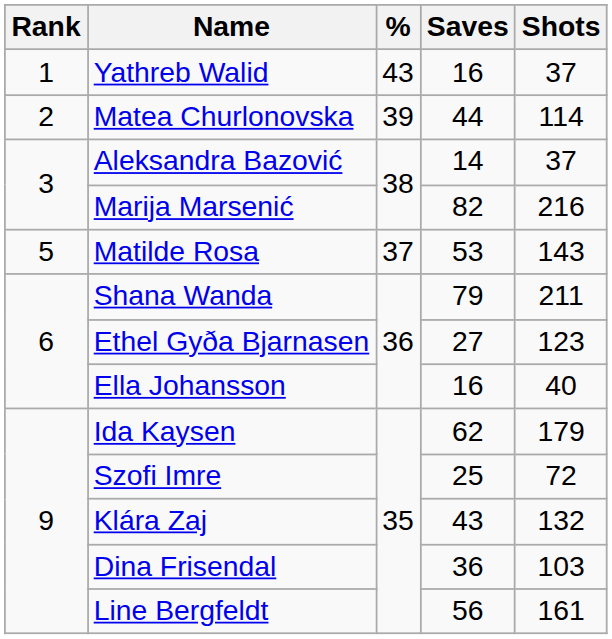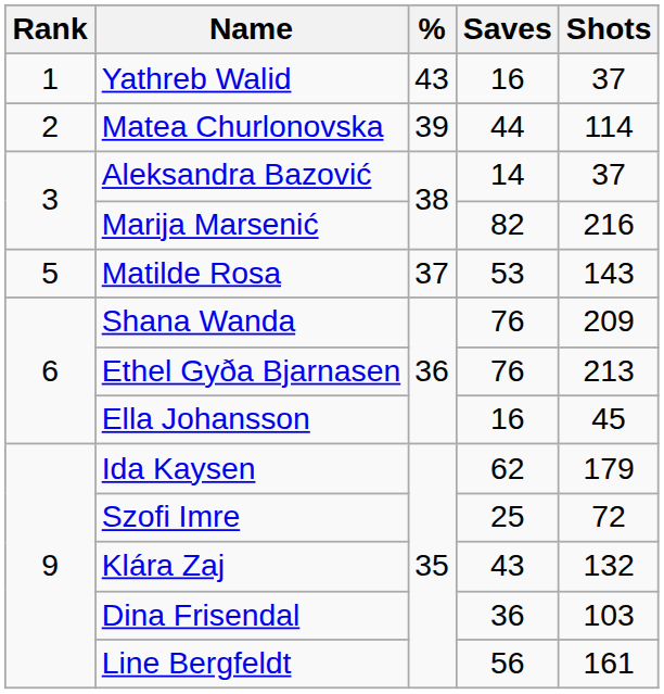 <table class="wikitable" style="text-align: center;">
 <tr>
 <th>Rank</th>
 <th>Name</th>
 <th>%</th>
 <th>Saves</th>
 <th>Shots</th>
 </tr>
 <tr>
 <td>1</td>
 <td align="left"> <a href='#'>Yathreb Walid</a></td>
 <td>43</td>
 <td>16</td>
 <td>37</td>
 </tr>
 <tr>
 <td>2</td>
 <td align="left"> <a href='#'>Matea Churlonovska</a></td>
 <td>39</td>
 <td>44</td>
 <td>114</td>
 </tr>
 <tr>
 <td rowspan=2>3</td>
 <td align="left"> <a href='#'>Aleksandra Bazović</a></td>
 <td rowspan=2>38</td>
 <td>14</td>
 <td>37</td>
 </tr>
 <tr>
 <td align="left"> <a href='#'>Marija Marsenić</a></td>
 <td>82</td>
 <td>216</td>
 </tr>
 <tr>
 <td>5</td>
 <td align="left"> <a href='#'>Matilde Rosa</a></td>
 <td>37</td>
 <td>53</td>
 <td>143</td>
 </tr>
 <tr>
 <td rowspan=3>6</td>
 <td align="left"> <a href='#'>Shana Wanda</a></td>
 <td rowspan=3>36</td>
-<td>79</td>
-<td>211</td>
+<td>76</td>
+<td>209</td>
 </tr>
 <tr>
 <td align="left"> <a href='#'>Ethel Gyða Bjarnasen</a></td>
-<td>27</td>
-<td>123</td>
+<td>76</td>
+<td>213</td>
 </tr>
 <tr>
 <td align="left"> <a href='#'>Ella Johansson</a></td>
 <td>16</td>
-<td>40</td>
+<td>45</td>
 </tr>
 <tr>
 <td rowspan=5>9</td>
 <td align="left"> <a href='#'>Ida Kaysen</a></td>
 <td rowspan=5>35</td>
 <td>62</td>
 <td>179</td>
 </tr>
 <tr>
 <td align="left"> <a href='#'>Szofi Imre</a></td>
 <td>25</td>
 <td>72</td>
 </tr>
 <tr>
 <td align="left"> <a href='#'>Klára Zaj</a></td>
 <td>43</td>
 <td>132</td>
 </tr>
 <tr>
 <td align="left"> <a href='#'>Dina Frisendal</a></td>
 <td>36</td>
 <td>103</td>
 </tr>
 <tr>
 <td align="left"> <a href='#'>Line Bergfeldt</a></td>
 <td>56</td>
 <td>161</td>
 </tr>
 </table>
